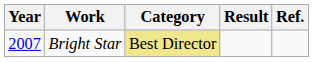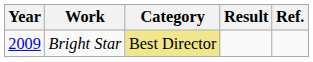 <table class="wikitable">
 <tr>
 <th>Year</th>
 <th>Work</th>
 <th>Category</th>
 <th>Result</th>
 <th>Ref.</th>
 </tr>
 <tr>
-<td rowspan="1"><a href='#'>2007</a></td>
+<td rowspan="1"><a href='#'>2009</a></td>
 <td rowspan="1"><em>Bright Star </em></td>
 <td style="background: khaki;">Best Director</td>
 <td></td>
 <td rowspan="1"></td>
 </tr>
 </table>
